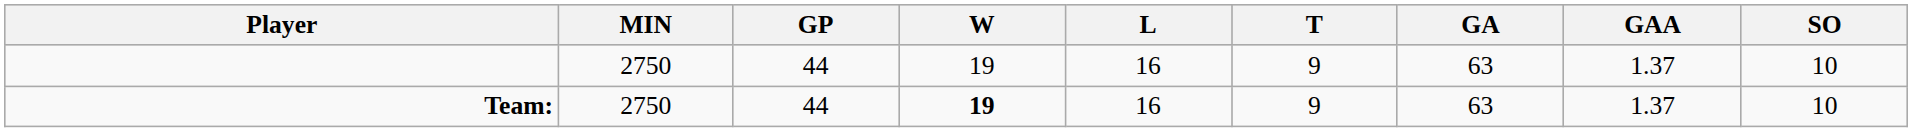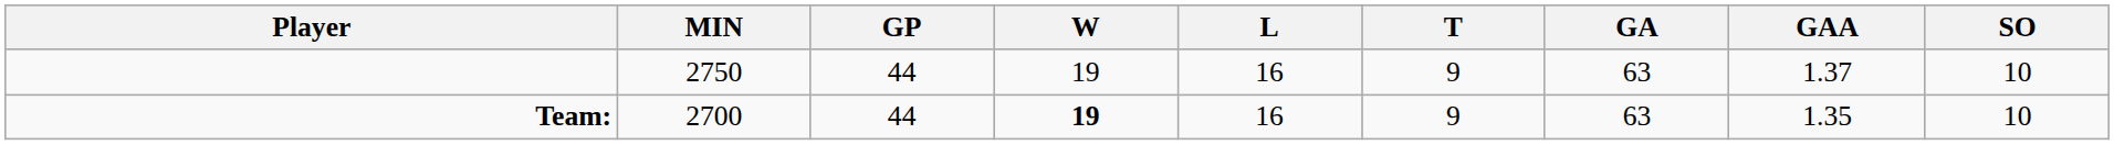 <table class="wikitable sortable" width="60%">
 <tr>
 <th bgcolor="#DDDDFF" width="10%">Player</th>
 <th width="3%" bgcolor="#DDDDFF" title="Minutes played">MIN</th>
 <th width="3%" bgcolor="#DDDDFF" title="Games played in">GP</th>
 <th width="3%" bgcolor="#DDDDFF" title="Wins">W</th>
 <th width="3%" bgcolor="#DDDDFF"title="Losses">L</th>
 <th width="3%" bgcolor="#DDDDFF" title="Ties">T</th>
 <th width="3%" bgcolor="#DDDDFF" title="Goals against">GA</th>
 <th width="3%" bgcolor="#DDDDFF" title="Goals against average">GAA</th>
 <th width="3%" bgcolor="#DDDDFF"title="Shut-outs">SO</th>
 </tr>
 <tr align="center">
 <td align="right"></td>
 <td>2750</td>
 <td>44</td>
 <td>19</td>
 <td>16</td>
 <td>9</td>
 <td>63</td>
 <td>1.37</td>
 <td>10</td>
 </tr>
 <tr align="center">
 <td align="right"><strong>Team:</strong></td>
-<td>2750</td>
+<td>2700</td>
 <td>44</td>
 <td><strong>19</strong></td>
 <td>16</td>
 <td>9</td>
 <td>63</td>
-<td>1.37</td>
+<td>1.35</td>
 <td>10</td>
 </tr>
 </table>
